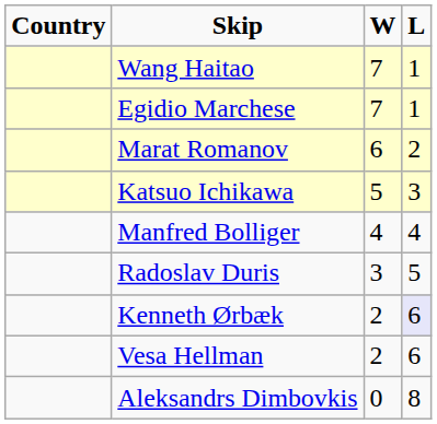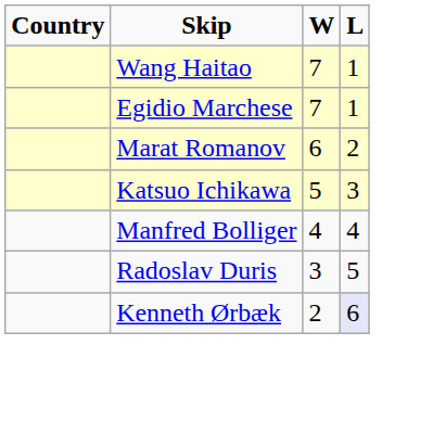 <table class="wikitable">
 <tr align=center>
 <td><strong>Country</strong></td>
 <td><strong>Skip</strong></td>
 <td><strong>W</strong></td>
 <td><strong>L</strong></td>
 </tr>
 <tr bgcolor=#ffffcc>
 <td></td>
 <td><a href='#'>Wang Haitao</a></td>
 <td>7</td>
 <td>1</td>
 </tr>
 <tr bgcolor=#ffffcc>
 <td></td>
 <td><a href='#'>Egidio Marchese</a></td>
 <td>7</td>
 <td>1</td>
 </tr>
 <tr bgcolor=#ffffcc>
 <td></td>
 <td><a href='#'>Marat Romanov</a></td>
 <td>6</td>
 <td>2</td>
 </tr>
 <tr bgcolor=#ffffcc>
 <td></td>
 <td><a href='#'>Katsuo Ichikawa</a></td>
 <td>5</td>
 <td>3</td>
 </tr>
 <tr>
 <td></td>
 <td><a href='#'>Manfred Bolliger</a></td>
 <td>4</td>
 <td>4</td>
 </tr>
 <tr>
 <td></td>
 <td><a href='#'>Radoslav Duris</a></td>
 <td>3</td>
 <td>5</td>
 </tr>
 <tr>
 <td></td>
 <td><a href='#'>Kenneth Ørbæk</a></td>
 <td>2</td>
 <td style="background: lavender;">6</td>
 </tr>
-<tr>
-<td></td>
-<td><a href='#'>Vesa Hellman</a></td>
-<td>2</td>
-<td>6</td>
-</tr>
-<tr>
-<td></td>
-<td><a href='#'>Aleksandrs Dimbovkis</a></td>
-<td>0</td>
-<td>8</td>
-</tr>
 </table>
